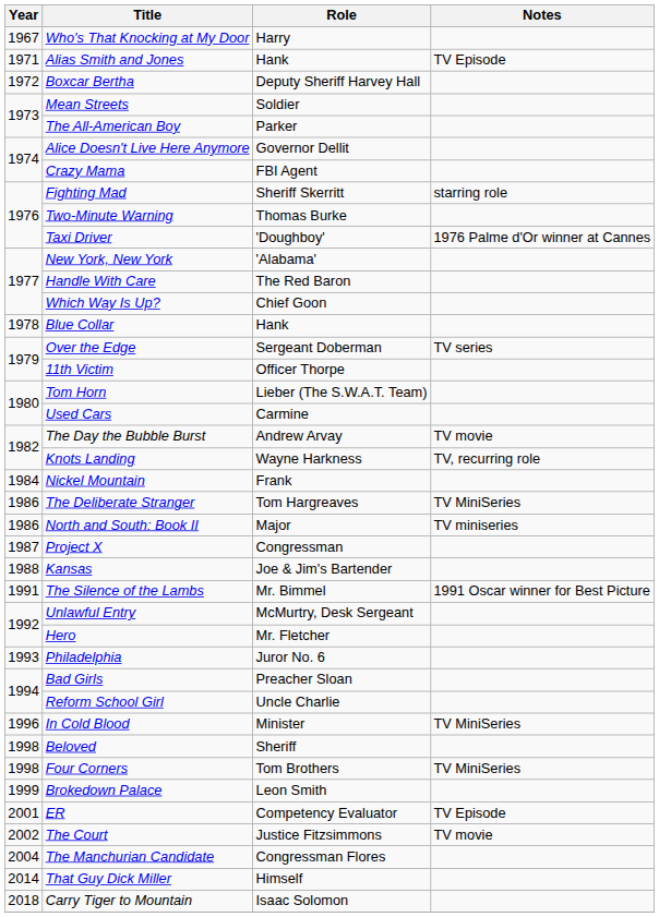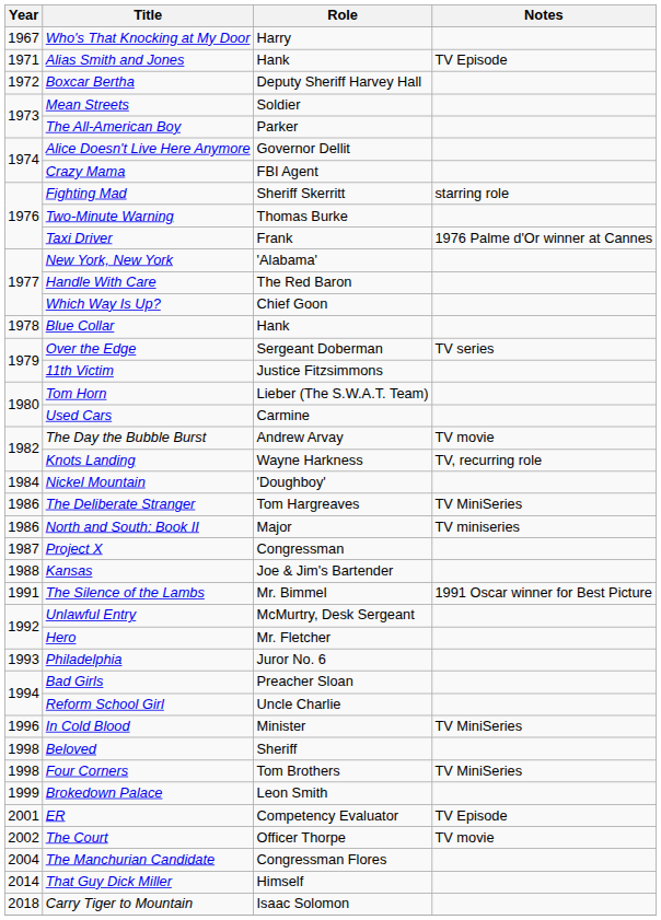 <table class="wikitable">
 <tr style="background:#B0C4DE;">
 <th>Year</th>
 <th>Title</th>
 <th>Role</th>
 <th>Notes</th>
 </tr>
 <tr>
 <td>1967</td>
 <td><em><a href='#'>Who's That Knocking at My Door</a></em></td>
 <td>Harry</td>
 <td></td>
 </tr>
 <tr>
 <td>1971</td>
 <td><em><a href='#'>Alias Smith and Jones</a></em></td>
 <td>Hank</td>
 <td>TV Episode</td>
 </tr>
 <tr>
 <td>1972</td>
 <td><em><a href='#'>Boxcar Bertha</a></em></td>
 <td>Deputy Sheriff Harvey Hall</td>
 <td></td>
 </tr>
 <tr>
 <td rowspan=2>1973</td>
 <td><em><a href='#'>Mean Streets</a></em></td>
 <td>Soldier</td>
 <td></td>
 </tr>
 <tr>
 <td><em><a href='#'>The All-American Boy</a></em></td>
 <td>Parker</td>
 <td></td>
 </tr>
 <tr>
 <td rowspan=2>1974</td>
 <td><em><a href='#'>Alice Doesn't Live Here Anymore</a></em></td>
 <td>Governor Dellit</td>
 <td></td>
 </tr>
 <tr>
 <td><em><a href='#'>Crazy Mama</a></em></td>
 <td>FBI Agent</td>
 <td></td>
 </tr>
 <tr>
 <td rowspan=3>1976</td>
 <td><em><a href='#'>Fighting Mad</a></em></td>
 <td>Sheriff Skerritt</td>
 <td>starring role</td>
 </tr>
 <tr>
 <td><em><a href='#'>Two-Minute Warning</a></em></td>
 <td>Thomas Burke</td>
 <td></td>
 </tr>
 <tr>
 <td><em><a href='#'>Taxi Driver</a></em></td>
-<td>'Doughboy'</td>
+<td>Frank</td>
 <td>1976 Palme d'Or winner at Cannes</td>
 </tr>
 <tr>
 <td rowspan=3>1977</td>
 <td><em><a href='#'>New York, New York</a></em></td>
 <td>'Alabama'</td>
 <td></td>
 </tr>
 <tr>
 <td><em><a href='#'>Handle With Care</a></em></td>
 <td>The Red Baron</td>
 <td></td>
 </tr>
 <tr>
 <td><em><a href='#'>Which Way Is Up?</a></em></td>
 <td>Chief Goon</td>
 <td></td>
 </tr>
 <tr>
 <td>1978</td>
 <td><em><a href='#'>Blue Collar</a></em></td>
 <td>Hank</td>
 <td></td>
 </tr>
 <tr>
 <td rowspan=2>1979</td>
 <td><em><a href='#'>Over the Edge</a></em></td>
 <td>Sergeant Doberman</td>
 <td>TV series</td>
 </tr>
 <tr>
 <td><em><a href='#'>11th Victim</a></em></td>
-<td>Officer Thorpe</td>
+<td>Justice Fitzsimmons</td>
 <td></td>
 </tr>
 <tr>
 <td rowspan=2>1980</td>
 <td><em><a href='#'>Tom Horn</a></em></td>
 <td>Lieber (The S.W.A.T. Team)</td>
 <td></td>
 </tr>
 <tr>
 <td><em><a href='#'>Used Cars</a></em></td>
 <td>Carmine</td>
 <td></td>
 </tr>
 <tr>
 <td rowspan=2>1982</td>
 <td><em>The Day the Bubble Burst</em></td>
 <td>Andrew Arvay</td>
 <td>TV movie</td>
 </tr>
 <tr>
 <td><em><a href='#'>Knots Landing</a></em></td>
 <td>Wayne Harkness</td>
 <td>TV, recurring role</td>
 </tr>
 <tr>
 <td>1984</td>
 <td><em><a href='#'>Nickel Mountain</a></em></td>
-<td>Frank</td>
+<td>'Doughboy'</td>
 <td></td>
 </tr>
 <tr>
 <td>1986</td>
 <td><em><a href='#'>The Deliberate Stranger</a></em></td>
 <td>Tom Hargreaves</td>
 <td>TV MiniSeries</td>
 </tr>
 <tr>
 <td>1986</td>
 <td><em><a href='#'>North and South: Book II</a></em></td>
 <td>Major</td>
 <td>TV miniseries</td>
 </tr>
 <tr>
 <td>1987</td>
 <td><em><a href='#'>Project X</a></em></td>
 <td>Congressman</td>
 <td></td>
 </tr>
 <tr>
 <td>1988</td>
 <td><em><a href='#'>Kansas</a></em></td>
 <td>Joe & Jim's Bartender</td>
 <td></td>
 </tr>
 <tr>
 <td>1991</td>
 <td><em><a href='#'>The Silence of the Lambs</a></em></td>
 <td>Mr. Bimmel</td>
 <td>1991 Oscar winner for Best Picture</td>
 </tr>
 <tr>
 <td rowspan=2>1992</td>
 <td><em><a href='#'>Unlawful Entry</a></em></td>
 <td>McMurtry, Desk Sergeant</td>
 <td></td>
 </tr>
 <tr>
 <td><em><a href='#'>Hero</a></em></td>
 <td>Mr. Fletcher</td>
 <td></td>
 </tr>
 <tr>
 <td>1993</td>
 <td><em><a href='#'>Philadelphia</a></em></td>
 <td>Juror No. 6</td>
 <td></td>
 </tr>
 <tr>
 <td rowspan=2>1994</td>
 <td><em><a href='#'>Bad Girls</a></em></td>
 <td>Preacher Sloan</td>
 <td></td>
 </tr>
 <tr>
 <td><em><a href='#'>Reform School Girl</a></em></td>
 <td>Uncle Charlie</td>
 <td></td>
 </tr>
 <tr>
 <td>1996</td>
 <td><em><a href='#'>In Cold Blood</a></em></td>
 <td>Minister</td>
 <td>TV MiniSeries</td>
 </tr>
 <tr>
 <td>1998</td>
 <td><em><a href='#'>Beloved</a></em></td>
 <td>Sheriff</td>
 <td></td>
 </tr>
 <tr>
 <td>1998</td>
 <td><em><a href='#'>Four Corners</a></em></td>
 <td>Tom Brothers</td>
 <td>TV MiniSeries</td>
 </tr>
 <tr>
 <td>1999</td>
 <td><em><a href='#'>Brokedown Palace</a></em></td>
 <td>Leon Smith</td>
 <td></td>
 </tr>
 <tr>
 <td>2001</td>
 <td><em><a href='#'>ER</a></em></td>
 <td>Competency Evaluator</td>
 <td>TV Episode</td>
 </tr>
 <tr>
 <td>2002</td>
 <td><em><a href='#'>The Court</a></em></td>
-<td>Justice Fitzsimmons</td>
+<td>Officer Thorpe</td>
 <td>TV movie</td>
 </tr>
 <tr>
 <td>2004</td>
 <td><em><a href='#'>The Manchurian Candidate</a></em></td>
 <td>Congressman Flores</td>
 <td></td>
 </tr>
 <tr>
 <td>2014</td>
 <td><em><a href='#'>That Guy Dick Miller</a></em></td>
 <td>Himself</td>
 <td></td>
 </tr>
 <tr>
 <td>2018</td>
 <td><em>Carry Tiger to Mountain</em></td>
 <td>Isaac Solomon</td>
 <td></td>
 </tr>
 <tr>
 </tr>
 </table>
